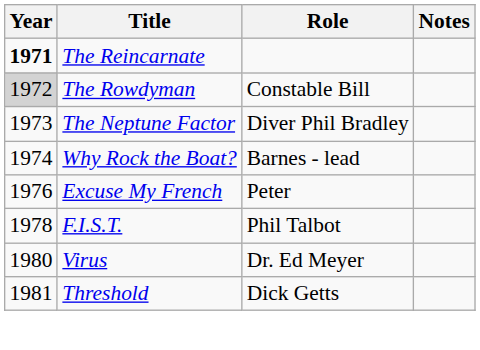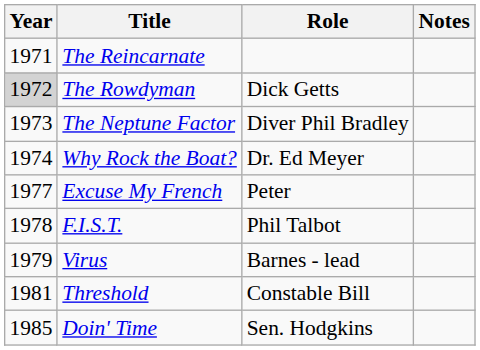 <table class="wikitable">
 <tr>
 <th>Year</th>
 <th>Title</th>
 <th>Role</th>
 <th>Notes</th>
 </tr>
 <tr>
-<td><strong>1971</strong></td>
+<td>1971</td>
 <td><em><a href='#'>The Reincarnate</a></em></td>
 <td></td>
 <td></td>
 </tr>
 <tr>
 <td style="background: lightgrey;">1972</td>
 <td><em><a href='#'>The Rowdyman</a></em></td>
-<td>Constable Bill</td>
+<td>Dick Getts</td>
 <td></td>
 </tr>
 <tr>
 <td>1973</td>
 <td><em><a href='#'>The Neptune Factor</a></em></td>
 <td>Diver Phil Bradley</td>
 <td></td>
 </tr>
 <tr>
 <td>1974</td>
 <td><em><a href='#'>Why Rock the Boat?</a></em></td>
-<td>Barnes - lead</td>
+<td>Dr. Ed Meyer</td>
 <td></td>
 </tr>
 <tr>
-<td>1976</td>
+<td>1977</td>
 <td><em><a href='#'>Excuse My French</a></em></td>
 <td>Peter</td>
 <td></td>
 </tr>
 <tr>
 <td>1978</td>
 <td><em><a href='#'>F.I.S.T.</a></em></td>
 <td>Phil Talbot</td>
 <td></td>
 </tr>
 <tr>
-<td>1980</td>
+<td>1979</td>
 <td><em><a href='#'>Virus</a></em></td>
-<td>Dr. Ed Meyer</td>
+<td>Barnes - lead</td>
 <td></td>
 </tr>
 <tr>
 <td>1981</td>
 <td><em><a href='#'>Threshold</a></em></td>
-<td>Dick Getts</td>
+<td>Constable Bill</td>
+<td></td>
+</tr>
+<tr>
+<td>1985</td>
+<td><em><a href='#'>Doin' Time</a></em></td>
+<td>Sen. Hodgkins</td>
 <td></td>
 </tr>
 </table>
